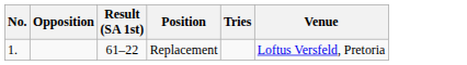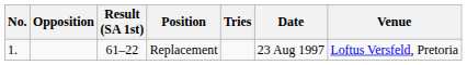 <table class="wikitable sortable">
 <tr>
 <th>No.</th>
 <th>Opposition</th>
 <th>Result<br>(SA 1st)</th>
 <th>Position</th>
 <th>Tries</th>
+<th>Date</th>
 <th>Venue</th>
 </tr>
 <tr>
 <td>1.</td>
 <td></td>
 <td align="center">61–22</td>
 <td>Replacement</td>
 <td></td>
+<td>23 Aug 1997</td>
 <td><a href='#'>Loftus Versfeld</a>, Pretoria</td>
 </tr>
 </table>
